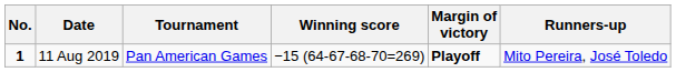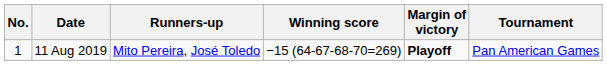 <table class="wikitable" style="font-size:95%;">
 <tr>
 <th>No.</th>
 <th>Date</th>
-<th>Tournament</th>
+<th>Runners-up</th>
 <th>Winning score</th>
 <th>Margin of<br>victory</th>
-<th>Runners-up</th>
+<th>Tournament</th>
 </tr>
 <tr>
-<td align=center><strong>1</strong></td>
+<td align=center>1</td>
 <td align=right>11 Aug 2019</td>
-<td><a href='#'>Pan American Games</a></td>
+<td> <a href='#'>Mito Pereira</a>,  <a href='#'>José Toledo</a></td>
 <td>−15 (64-67-68-70=269)</td>
 <td><strong>Playoff</strong></td>
-<td> <a href='#'>Mito Pereira</a>,  <a href='#'>José Toledo</a></td>
+<td><a href='#'>Pan American Games</a></td>
 </tr>
 </table>
